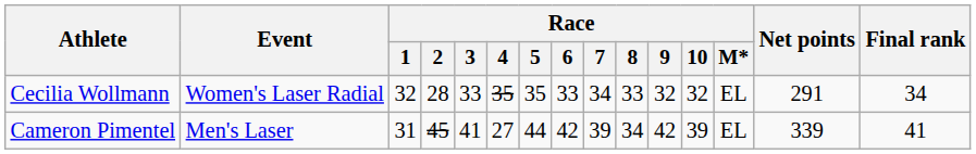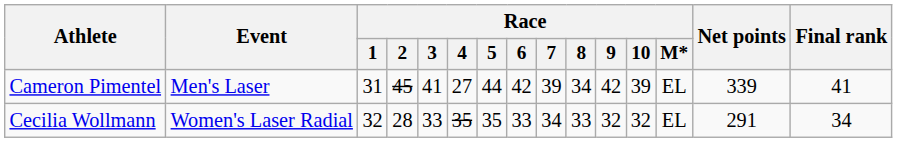 <table class="wikitable" style="font-size:90%">
 <tr>
 <th rowspan="2">Athlete</th>
 <th rowspan="2">Event</th>
 <th colspan=11>Race</th>
 <th rowspan=2>Net points</th>
 <th rowspan=2>Final rank</th>
 </tr>
 <tr style="font-size:95%">
 <th>1</th>
 <th>2</th>
 <th>3</th>
 <th>4</th>
 <th>5</th>
 <th>6</th>
 <th>7</th>
 <th>8</th>
 <th>9</th>
 <th>10</th>
 <th>M*</th>
 </tr>
 <tr align=center>
+<td align=left><a href='#'>Cameron Pimentel</a></td>
+<td align=left><a href='#'>Men's Laser</a></td>
+<td>31</td>
+<td><s>45</s></td>
+<td>41</td>
+<td>27</td>
+<td>44</td>
+<td>42</td>
+<td>39</td>
+<td>34</td>
+<td>42</td>
+<td>39</td>
+<td>EL</td>
+<td>339</td>
+<td>41</td>
+</tr>
+<tr align=center>
 <td align=left><a href='#'>Cecilia Wollmann</a></td>
 <td align=left><a href='#'>Women's Laser Radial</a></td>
 <td>32</td>
 <td>28</td>
 <td>33</td>
 <td><s>35</s></td>
 <td>35</td>
 <td>33</td>
 <td>34</td>
 <td>33</td>
 <td>32</td>
 <td>32</td>
 <td>EL</td>
 <td>291</td>
 <td>34</td>
 </tr>
-<tr align=center>
-<td align=left><a href='#'>Cameron Pimentel</a></td>
-<td align=left><a href='#'>Men's Laser</a></td>
-<td>31</td>
-<td><s>45</s></td>
-<td>41</td>
-<td>27</td>
-<td>44</td>
-<td>42</td>
-<td>39</td>
-<td>34</td>
-<td>42</td>
-<td>39</td>
-<td>EL</td>
-<td>339</td>
-<td>41</td>
-</tr>
 </table>
